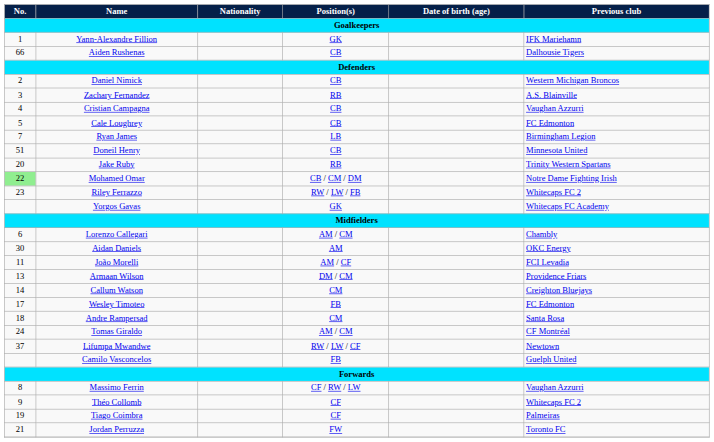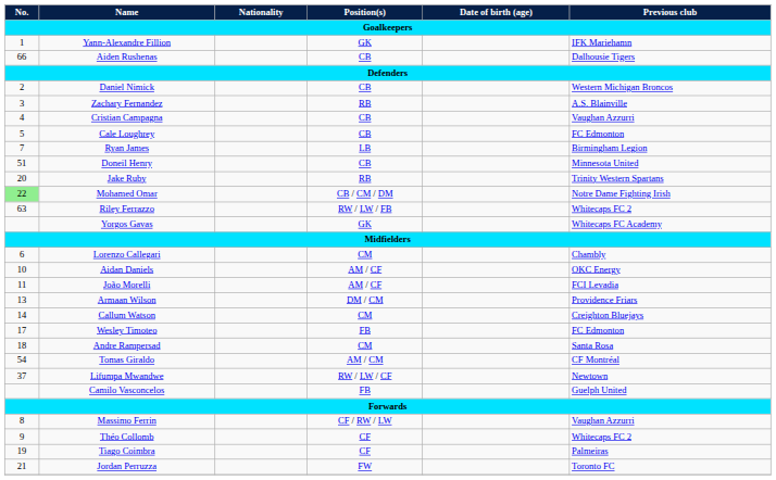 <table class="wikitable" style="text-align:center; font-size:86%; width:90%;">
 <tr>
 <th style="background:#052049; color:white; text-align:center;">No.</th>
 <th style="background:#052049; color:white; text-align:center;">Name</th>
 <th style="background:#052049; color:white; text-align:center;">Nationality</th>
 <th style="background:#052049; color:white; text-align:center;">Position(s)</th>
 <th style="background:#052049; color:white; text-align:center;">Date of birth (age)</th>
 <th style="background:#052049; color:white; text-align:center;">Previous club</th>
 </tr>
 <tr>
 <th colspan="7" style="background:#00e2ff; color:black; text-align:center;">Goalkeepers</th>
 </tr>
 <tr>
 <td>1</td>
 <td><a href='#'>Yann-Alexandre Fillion</a></td>
 <td></td>
 <td><a href='#'>GK</a></td>
 <td></td>
 <td align="left"> <a href='#'>IFK Mariehamn</a></td>
 </tr>
 <tr>
 <td>66</td>
 <td><a href='#'>Aiden Rushenas</a></td>
 <td></td>
 <td><a href='#'>CB</a></td>
 <td></td>
 <td align="left"> <a href='#'>Dalhousie Tigers</a></td>
 </tr>
 <tr>
 <th colspan="7" style="background:#00e2ff; color:black; text-align:center;">Defenders</th>
 </tr>
 <tr>
 <td>2</td>
 <td><a href='#'>Daniel Nimick</a></td>
 <td></td>
 <td><a href='#'>CB</a></td>
 <td></td>
 <td align="left"> <a href='#'>Western Michigan Broncos</a></td>
 </tr>
 <tr>
 <td>3</td>
 <td><a href='#'>Zachary Fernandez</a></td>
 <td></td>
 <td><a href='#'>RB</a></td>
 <td></td>
 <td align="left"> <a href='#'>A.S. Blainville</a></td>
 </tr>
 <tr>
 <td>4</td>
 <td><a href='#'>Cristian Campagna</a></td>
 <td></td>
 <td><a href='#'>CB</a></td>
 <td></td>
 <td align="left"> <a href='#'>Vaughan Azzurri</a></td>
 </tr>
 <tr>
 <td>5</td>
 <td><a href='#'>Cale Loughrey</a></td>
 <td></td>
 <td><a href='#'>CB</a></td>
 <td></td>
 <td align="left"> <a href='#'>FC Edmonton</a></td>
 </tr>
 <tr>
 <td>7</td>
 <td><a href='#'>Ryan James</a> </td>
 <td></td>
 <td><a href='#'>LB</a></td>
 <td></td>
 <td align="left"> <a href='#'>Birmingham Legion</a></td>
 </tr>
 <tr>
 <td>51</td>
 <td><a href='#'>Doneil Henry</a></td>
 <td></td>
 <td><a href='#'>CB</a></td>
 <td></td>
 <td align="left"> <a href='#'>Minnesota United</a></td>
 </tr>
 <tr>
 <td>20</td>
 <td><a href='#'>Jake Ruby</a></td>
 <td></td>
 <td><a href='#'>RB</a></td>
 <td></td>
 <td align="left"> <a href='#'>Trinity Western Spartans</a></td>
 </tr>
 <tr>
 <td style="background: lightgreen;">22</td>
 <td><a href='#'>Mohamed Omar</a></td>
 <td></td>
 <td><a href='#'>CB</a> / <a href='#'>CM</a> / <a href='#'>DM</a></td>
 <td></td>
 <td align="left"> <a href='#'>Notre Dame Fighting Irish</a></td>
 </tr>
 <tr>
-<td>23</td>
+<td>63</td>
 <td><a href='#'>Riley Ferrazzo</a></td>
 <td></td>
 <td><a href='#'>RW</a> / <a href='#'>LW</a> / <a href='#'>FB</a></td>
 <td></td>
 <td align="left"> <a href='#'>Whitecaps FC 2</a></td>
 </tr>
 <tr>
 <td></td>
 <td><a href='#'>Yorgos Gavas</a></td>
 <td></td>
 <td><a href='#'>GK</a></td>
 <td></td>
 <td align="left"> <a href='#'>Whitecaps FC Academy</a></td>
 </tr>
 <tr>
 <th colspan="7" style="background:#00e2ff; color:black; text-align:center;">Midfielders</th>
 </tr>
 <tr>
 <td>6</td>
 <td><a href='#'>Lorenzo Callegari</a></td>
 <td></td>
-<td><a href='#'>AM</a> / <a href='#'>CM</a></td>
+<td><a href='#'>CM</a></td>
 <td></td>
 <td align="left"> <a href='#'>Chambly</a></td>
 </tr>
 <tr>
-<td>30</td>
+<td>10</td>
 <td><a href='#'>Aidan Daniels</a></td>
 <td></td>
-<td><a href='#'>AM</a></td>
+<td><a href='#'>AM</a> / <a href='#'>CF</a></td>
 <td></td>
 <td align="left"> <a href='#'>OKC Energy</a></td>
 </tr>
 <tr>
 <td>11</td>
 <td><a href='#'>João Morelli</a></td>
 <td></td>
 <td><a href='#'>AM</a> / <a href='#'>CF</a></td>
 <td></td>
 <td align="left"> <a href='#'>FCI Levadia</a></td>
 </tr>
 <tr>
 <td>13</td>
 <td><a href='#'>Armaan Wilson</a></td>
 <td></td>
 <td><a href='#'>DM</a> / <a href='#'>CM</a></td>
 <td></td>
 <td align="left"> <a href='#'>Providence Friars</a></td>
 </tr>
 <tr>
 <td>14</td>
 <td><a href='#'>Callum Watson</a></td>
 <td></td>
 <td><a href='#'>CM</a></td>
 <td></td>
 <td align="left"> <a href='#'>Creighton Bluejays</a></td>
 </tr>
 <tr>
 <td>17</td>
 <td><a href='#'>Wesley Timoteo</a></td>
 <td></td>
 <td><a href='#'>FB</a></td>
 <td></td>
 <td align="left"> <a href='#'>FC Edmonton</a></td>
 </tr>
 <tr>
 <td>18</td>
 <td><a href='#'>Andre Rampersad</a></td>
 <td></td>
 <td><a href='#'>CM</a></td>
 <td></td>
 <td align="left"> <a href='#'>Santa Rosa</a></td>
 </tr>
 <tr>
-<td>24</td>
+<td>54</td>
 <td><a href='#'>Tomas Giraldo</a></td>
 <td></td>
 <td><a href='#'>AM</a> / <a href='#'>CM</a></td>
 <td></td>
 <td align="left"> <a href='#'>CF Montréal</a></td>
 </tr>
 <tr>
 <td>37</td>
 <td><a href='#'>Lifumpa Mwandwe</a></td>
 <td></td>
 <td><a href='#'>RW</a> / <a href='#'>LW</a> / <a href='#'>CF</a></td>
 <td></td>
 <td align="left"> <a href='#'>Newtown</a></td>
 </tr>
 <tr>
 <td></td>
 <td><a href='#'>Camilo Vasconcelos</a></td>
 <td></td>
 <td><a href='#'>FB</a></td>
 <td></td>
 <td align="left"> <a href='#'>Guelph United</a></td>
 </tr>
 <tr>
 <th colspan="7" style="background:#00e2ff; color:black; text-align:center;">Forwards</th>
 </tr>
 <tr>
 <td>8</td>
 <td><a href='#'>Massimo Ferrin</a></td>
 <td></td>
 <td><a href='#'>CF</a> / <a href='#'>RW</a> / <a href='#'>LW</a></td>
 <td></td>
 <td align="left"> <a href='#'>Vaughan Azzurri</a></td>
 </tr>
 <tr>
 <td>9</td>
 <td><a href='#'>Théo Collomb</a></td>
 <td></td>
 <td><a href='#'>CF</a></td>
 <td></td>
 <td align="left"> <a href='#'>Whitecaps FC 2</a></td>
 </tr>
 <tr>
 <td>19</td>
 <td><a href='#'>Tiago Coimbra</a></td>
 <td></td>
 <td><a href='#'>CF</a></td>
 <td></td>
 <td align="left"> <a href='#'>Palmeiras</a></td>
 </tr>
 <tr>
 <td>21</td>
 <td><a href='#'>Jordan Perruzza</a></td>
 <td></td>
 <td><a href='#'>FW</a></td>
 <td></td>
 <td align="left"> <a href='#'>Toronto FC</a><br></td>
 </tr>
 <tr>
 </tr>
 </table>
